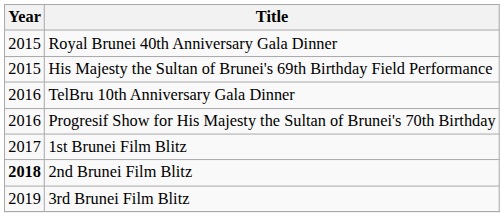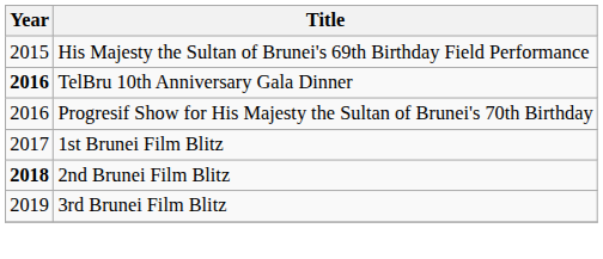 <table class="wikitable">
 <tr>
 <th>Year</th>
 <th>Title</th>
 </tr>
 <tr>
 <td>2015</td>
-<td>Royal Brunei 40th Anniversary Gala Dinner</td>
-</tr>
-<tr>
-<td>2015</td>
 <td>His Majesty the Sultan of Brunei's 69th Birthday Field Performance</td>
 </tr>
 <tr>
-<td>2016</td>
+<td><strong>2016</strong></td>
 <td>TelBru 10th Anniversary Gala Dinner</td>
 </tr>
 <tr>
 <td>2016</td>
 <td>Progresif Show for His Majesty the Sultan of Brunei's 70th Birthday</td>
 </tr>
 <tr>
 <td>2017</td>
 <td>1st Brunei Film Blitz</td>
 </tr>
 <tr>
 <td><strong>2018</strong></td>
 <td>2nd Brunei Film Blitz</td>
 </tr>
 <tr>
 <td>2019</td>
 <td>3rd Brunei Film Blitz</td>
 </tr>
 <tr>
 </tr>
 </table>
